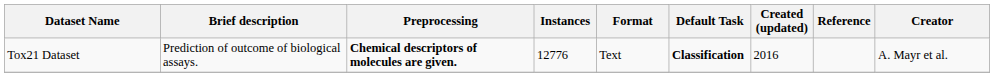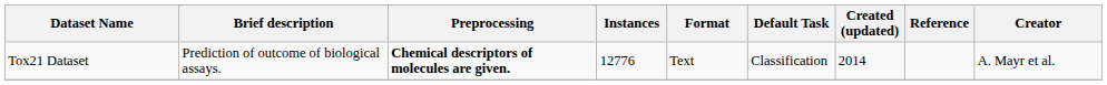 <table class="wikitable sortable" style="width: 100%">
 <tr>
 <th scope="col" style="width: 15%;">Dataset Name</th>
 <th scope="col" style="width: 18%;">Brief description</th>
 <th scope="col" style="width: 18%;">Preprocessing</th>
 <th scope="col" style="width: 6%;">Instances</th>
 <th scope="col" style="width: 7%;">Format</th>
 <th scope="col" style="width: 7%;">Default Task</th>
 <th scope="col" style="width: 6%;">Created (updated)</th>
 <th scope="col" style="width: 6%;">Reference</th>
 <th scope="col" style="width: 11%;">Creator</th>
 </tr>
 <tr>
 <td>Tox21 Dataset</td>
 <td>Prediction of outcome of biological assays.</td>
 <td><strong>Chemical descriptors of molecules are given.</strong></td>
 <td>12776</td>
 <td>Text</td>
-<td><strong>Classification</strong></td>
-<td>2016</td>
+<td>Classification</td>
+<td>2014</td>
 <td></td>
 <td>A. Mayr et al.</td>
 </tr>
 <tr>
 </tr>
 </table>
